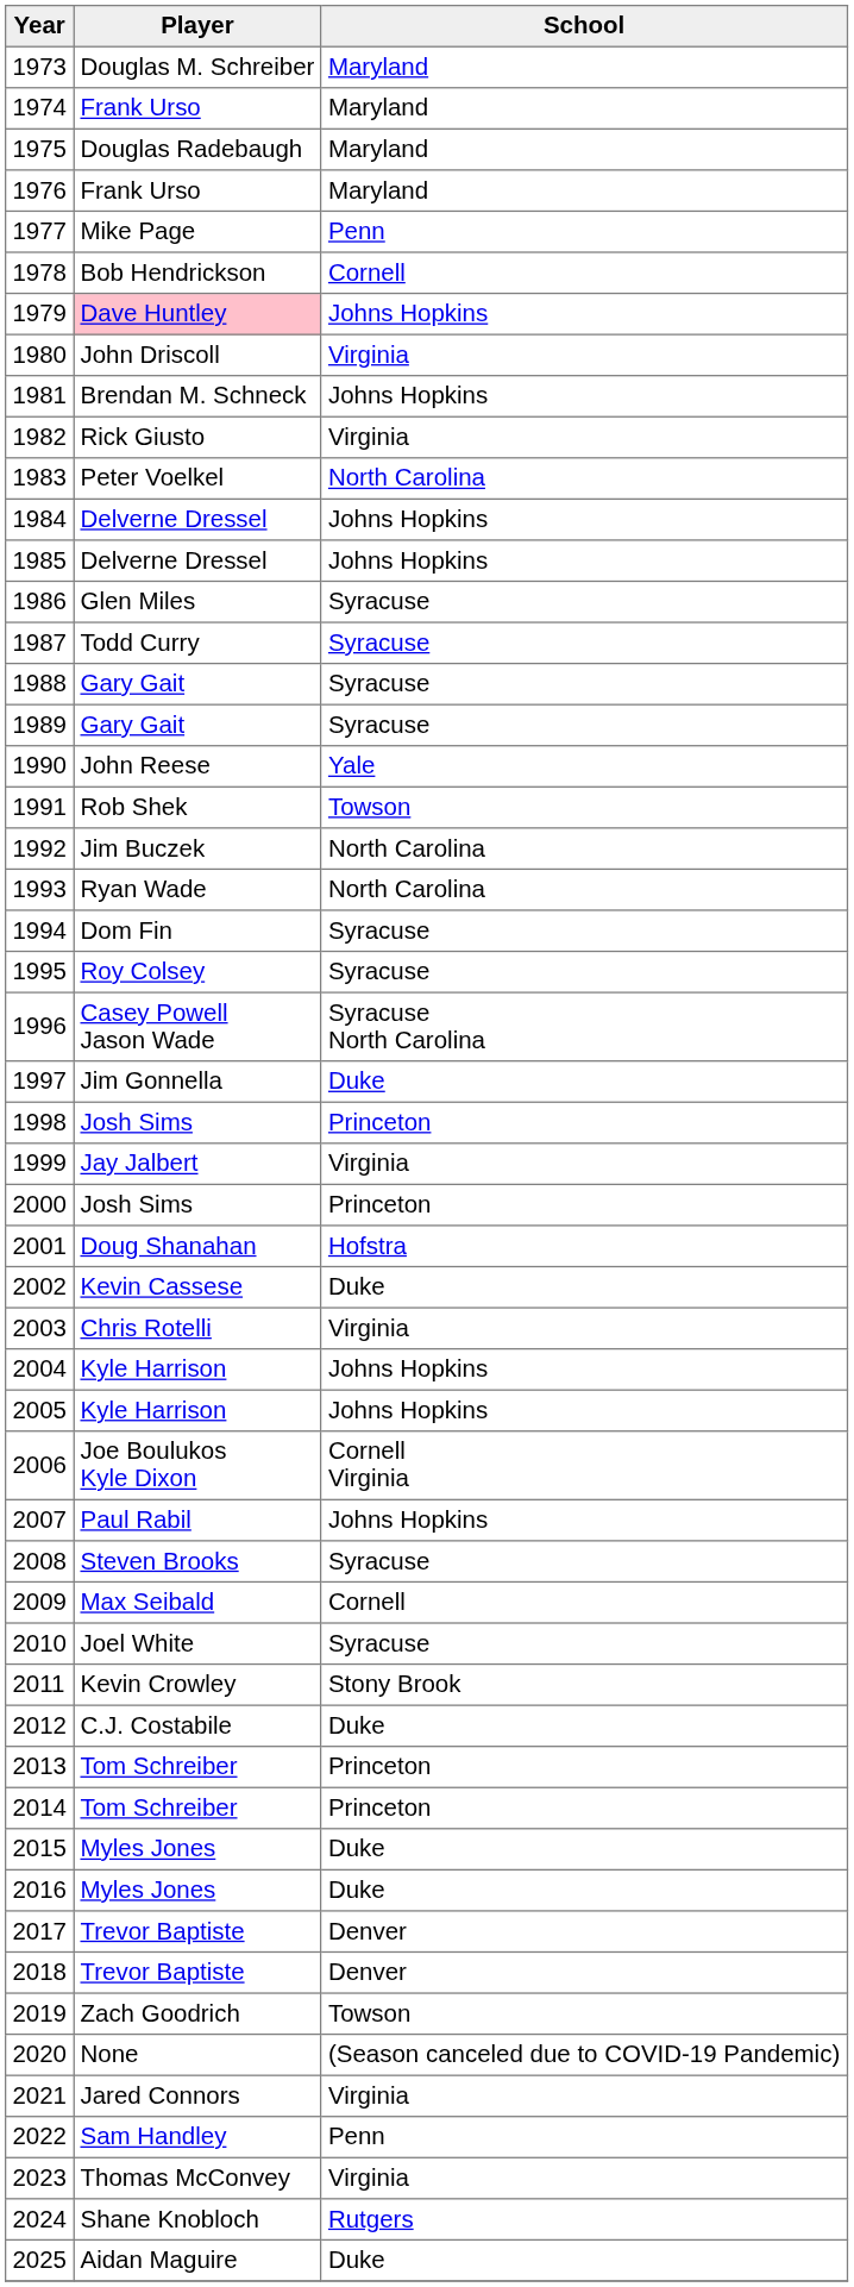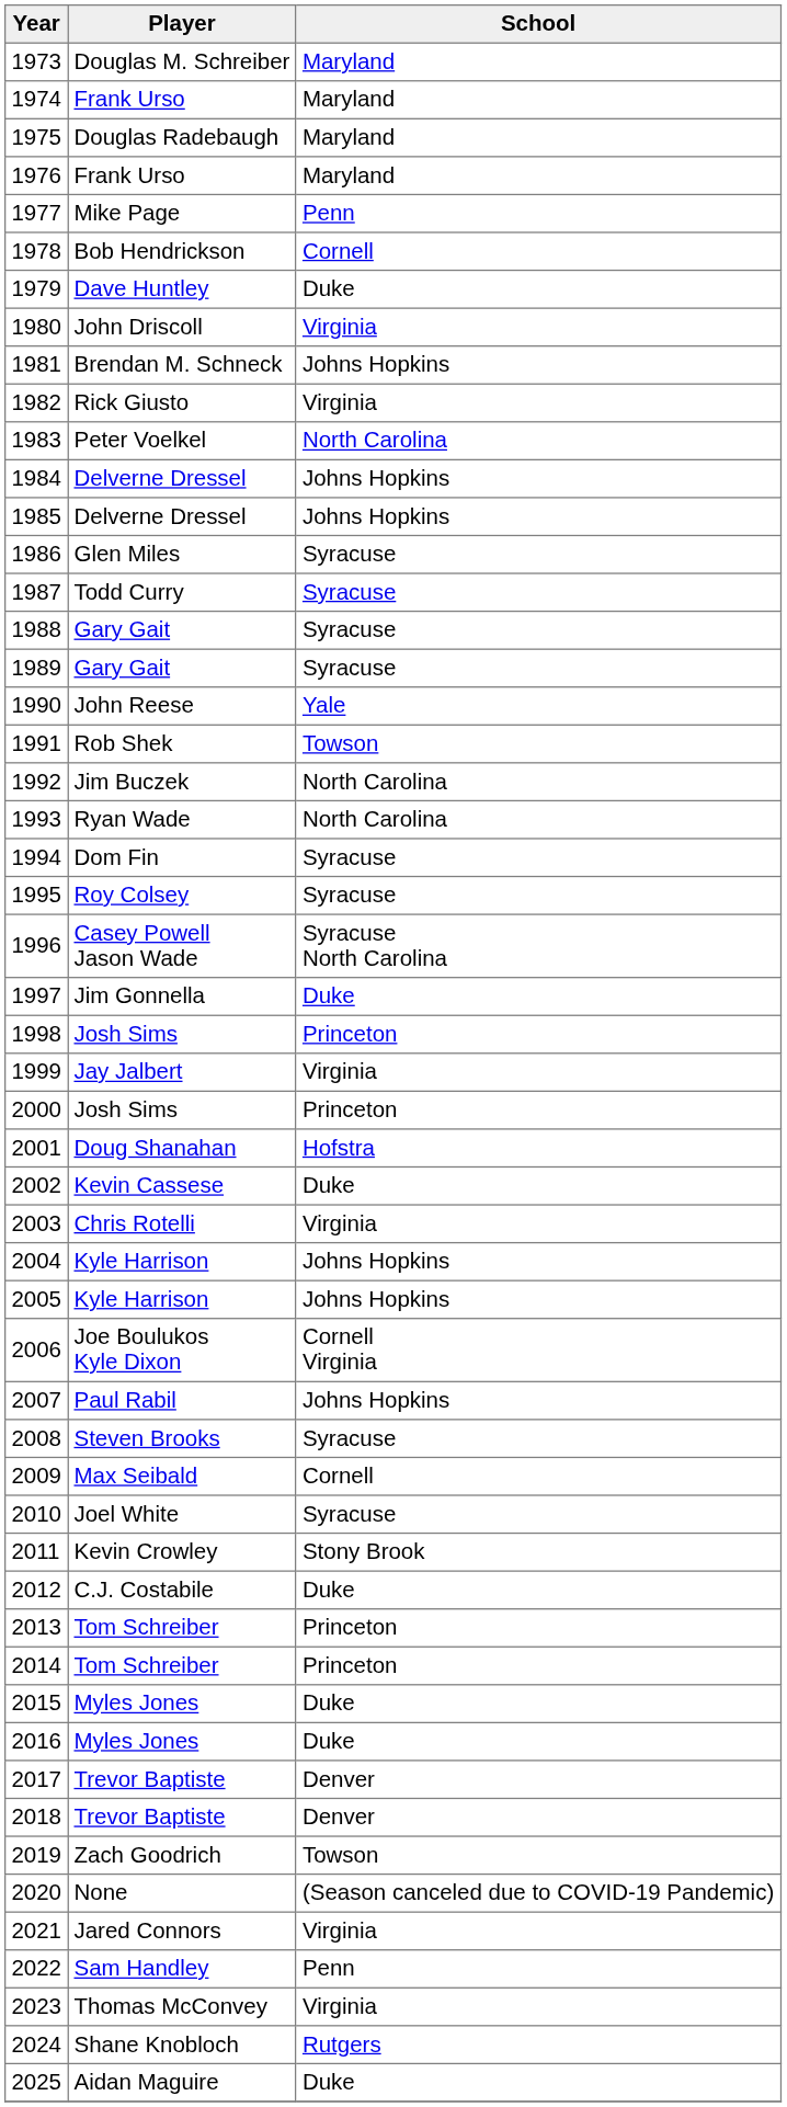 <table class="toccolours" border="1" cellpadding="4" cellspacing="2" style="border-collapse: collapse;">
 <tr bgcolor="#efefef">
 <th>Year</th>
 <th>Player</th>
 <th>School</th>
 </tr>
 <tr>
 <td>1973</td>
 <td>Douglas M. Schreiber</td>
 <td><a href='#'>Maryland</a></td>
 </tr>
 <tr>
 <td>1974</td>
 <td><a href='#'>Frank Urso</a></td>
 <td>Maryland</td>
 </tr>
 <tr>
 <td>1975</td>
 <td>Douglas Radebaugh</td>
 <td>Maryland</td>
 </tr>
 <tr>
 <td>1976</td>
 <td>Frank Urso</td>
 <td>Maryland</td>
 </tr>
 <tr>
 <td>1977</td>
 <td>Mike Page</td>
 <td><a href='#'>Penn</a></td>
 </tr>
 <tr>
 <td>1978</td>
 <td>Bob Hendrickson</td>
 <td><a href='#'>Cornell</a></td>
 </tr>
 <tr>
 <td>1979</td>
-<td style="background: pink;"><a href='#'>Dave Huntley</a></td>
-<td><a href='#'>Johns Hopkins</a></td>
+<td><a href='#'>Dave Huntley</a></td>
+<td>Duke</td>
 </tr>
 <tr>
 <td>1980</td>
 <td>John Driscoll</td>
 <td><a href='#'>Virginia</a></td>
 </tr>
 <tr>
 <td>1981</td>
 <td>Brendan M. Schneck</td>
 <td>Johns Hopkins</td>
 </tr>
 <tr>
 <td>1982</td>
 <td>Rick Giusto</td>
 <td>Virginia</td>
 </tr>
 <tr>
 <td>1983</td>
 <td>Peter Voelkel</td>
 <td><a href='#'>North Carolina</a></td>
 </tr>
 <tr>
 <td>1984</td>
 <td><a href='#'>Delverne Dressel</a></td>
 <td>Johns Hopkins</td>
 </tr>
 <tr>
 <td>1985</td>
 <td>Delverne Dressel</td>
 <td>Johns Hopkins</td>
 </tr>
 <tr>
 <td>1986</td>
 <td>Glen Miles</td>
 <td>Syracuse</td>
 </tr>
 <tr>
 <td>1987</td>
 <td>Todd Curry</td>
 <td><a href='#'>Syracuse</a></td>
 </tr>
 <tr>
 <td>1988</td>
 <td><a href='#'>Gary Gait</a></td>
 <td>Syracuse</td>
 </tr>
 <tr>
 <td>1989</td>
 <td><a href='#'>Gary Gait</a></td>
 <td>Syracuse</td>
 </tr>
 <tr>
 <td>1990</td>
 <td>John Reese</td>
 <td><a href='#'>Yale</a></td>
 </tr>
 <tr>
 <td>1991</td>
 <td>Rob Shek</td>
 <td><a href='#'>Towson</a></td>
 </tr>
 <tr>
 <td>1992</td>
 <td>Jim Buczek</td>
 <td>North Carolina</td>
 </tr>
 <tr>
 <td>1993</td>
 <td>Ryan Wade</td>
 <td>North Carolina</td>
 </tr>
 <tr>
 <td>1994</td>
 <td>Dom Fin</td>
 <td>Syracuse</td>
 </tr>
 <tr>
 <td>1995</td>
 <td><a href='#'>Roy Colsey</a></td>
 <td>Syracuse</td>
 </tr>
 <tr>
 <td>1996</td>
 <td><a href='#'>Casey Powell</a> <br> Jason Wade</td>
 <td>Syracuse <br> North Carolina</td>
 </tr>
 <tr>
 <td>1997</td>
 <td>Jim Gonnella</td>
 <td><a href='#'>Duke</a></td>
 </tr>
 <tr>
 <td>1998</td>
 <td><a href='#'>Josh Sims</a></td>
 <td><a href='#'>Princeton</a></td>
 </tr>
 <tr>
 <td>1999</td>
 <td><a href='#'>Jay Jalbert</a></td>
 <td>Virginia</td>
 </tr>
 <tr>
 <td>2000</td>
 <td>Josh Sims</td>
 <td>Princeton</td>
 </tr>
 <tr>
 <td>2001</td>
 <td><a href='#'>Doug Shanahan</a></td>
 <td><a href='#'>Hofstra</a></td>
 </tr>
 <tr>
 <td>2002</td>
 <td><a href='#'>Kevin Cassese</a></td>
 <td>Duke</td>
 </tr>
 <tr>
 <td>2003</td>
 <td><a href='#'>Chris Rotelli</a></td>
 <td>Virginia</td>
 </tr>
 <tr>
 <td>2004</td>
 <td><a href='#'>Kyle Harrison</a></td>
 <td>Johns Hopkins</td>
 </tr>
 <tr>
 <td>2005</td>
 <td><a href='#'>Kyle Harrison</a></td>
 <td>Johns Hopkins</td>
 </tr>
 <tr>
 <td>2006</td>
 <td>Joe Boulukos <br> <a href='#'>Kyle Dixon</a></td>
 <td>Cornell <br> Virginia</td>
 </tr>
 <tr>
 <td>2007</td>
 <td><a href='#'>Paul Rabil</a></td>
 <td>Johns Hopkins</td>
 </tr>
 <tr>
 <td>2008</td>
 <td><a href='#'>Steven Brooks</a></td>
 <td>Syracuse</td>
 </tr>
 <tr>
 <td>2009</td>
 <td><a href='#'>Max Seibald</a></td>
 <td>Cornell</td>
 </tr>
 <tr>
 <td>2010</td>
 <td>Joel White</td>
 <td>Syracuse</td>
 </tr>
 <tr>
 <td>2011</td>
 <td>Kevin Crowley</td>
 <td>Stony Brook</td>
 </tr>
 <tr>
 <td>2012</td>
 <td>C.J. Costabile</td>
 <td>Duke</td>
 </tr>
 <tr>
 <td>2013</td>
 <td><a href='#'>Tom Schreiber</a></td>
 <td>Princeton</td>
 </tr>
 <tr>
 <td>2014</td>
 <td><a href='#'>Tom Schreiber</a></td>
 <td>Princeton</td>
 </tr>
 <tr>
 <td>2015</td>
 <td><a href='#'>Myles Jones</a></td>
 <td>Duke</td>
 </tr>
 <tr>
 <td>2016</td>
 <td><a href='#'>Myles Jones</a></td>
 <td>Duke</td>
 </tr>
 <tr>
 <td>2017</td>
 <td><a href='#'>Trevor Baptiste</a></td>
 <td>Denver</td>
 </tr>
 <tr>
 <td>2018</td>
 <td><a href='#'>Trevor Baptiste</a></td>
 <td>Denver</td>
 </tr>
 <tr>
 <td>2019</td>
 <td>Zach Goodrich</td>
 <td>Towson</td>
 </tr>
 <tr>
 <td>2020</td>
 <td>None</td>
 <td>(Season canceled due to COVID-19 Pandemic)</td>
 </tr>
 <tr>
 <td>2021</td>
 <td>Jared Connors</td>
 <td>Virginia</td>
 </tr>
 <tr>
 <td>2022</td>
 <td><a href='#'>Sam Handley</a></td>
 <td>Penn</td>
 </tr>
 <tr>
 <td>2023</td>
 <td>Thomas McConvey</td>
 <td>Virginia</td>
 </tr>
 <tr>
 <td>2024</td>
 <td>Shane Knobloch</td>
 <td><a href='#'>Rutgers</a></td>
 </tr>
 <tr>
 <td>2025</td>
 <td>Aidan Maguire</td>
 <td>Duke</td>
 </tr>
 <tr>
 </tr>
 </table>
